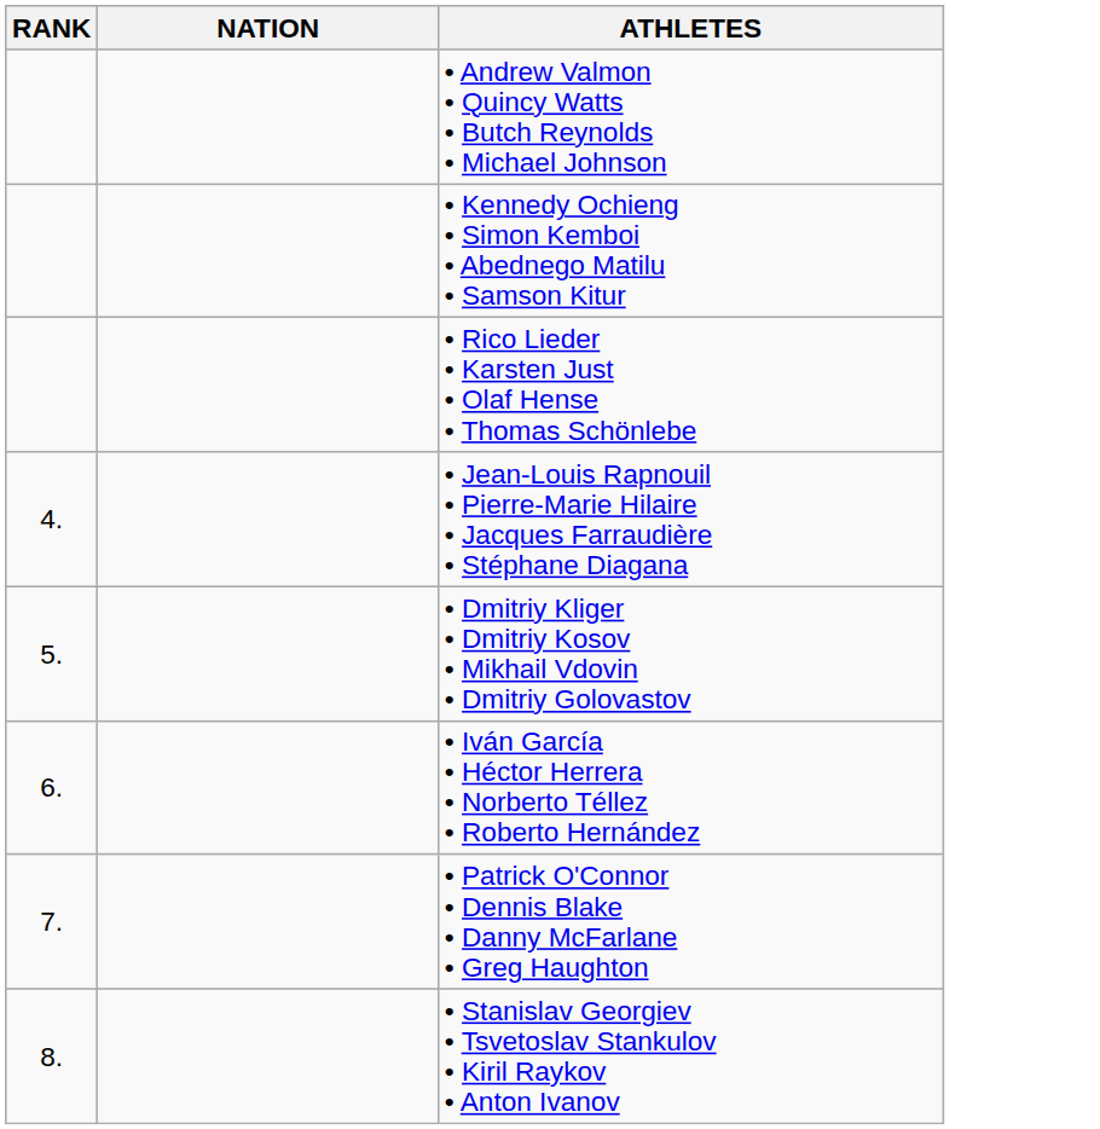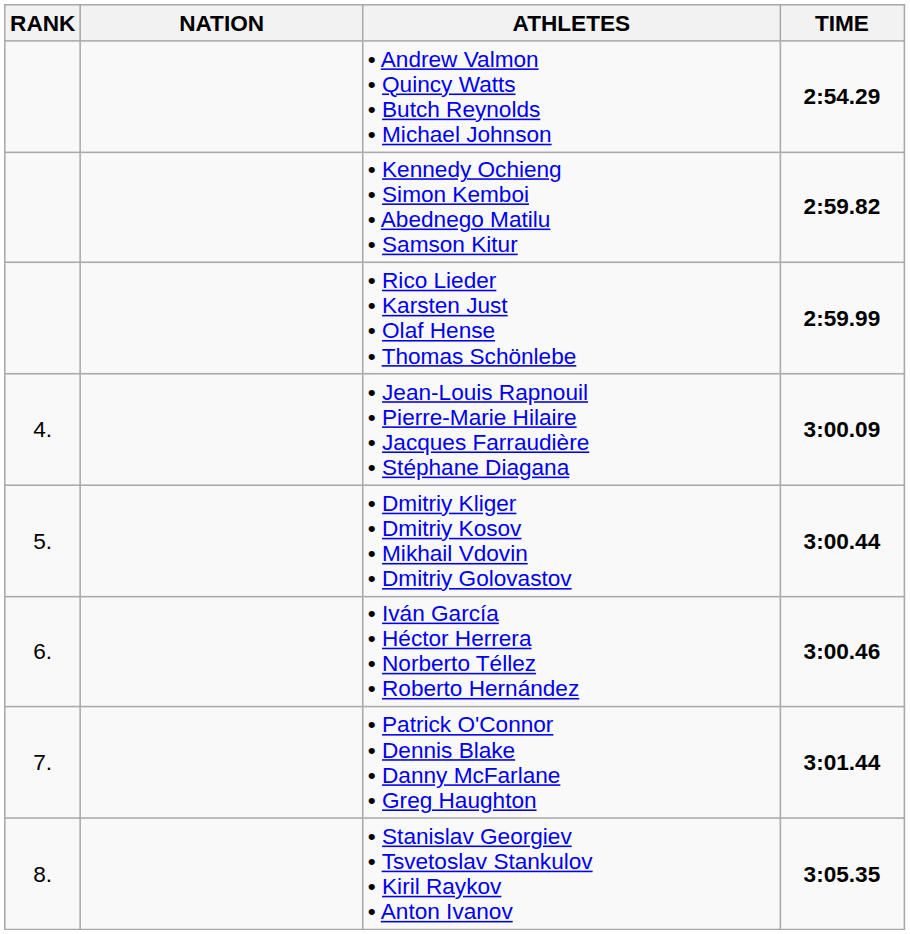 <table class="wikitable" style="border-collapse: collapse; font-size: 90%;">
 <tr>
 <th>RANK</th>
 <th style="width: 12em">NATION</th>
 <th style="width: 18em">ATHLETES</th>
+<th style="width: 5em">TIME</th>
 </tr>
 <tr>
 <td align="center"></td>
 <td align="center"></td>
 <td>• <a href='#'>Andrew Valmon</a><br>• <a href='#'>Quincy Watts</a><br>• <a href='#'>Butch Reynolds</a><br>• <a href='#'>Michael Johnson</a></td>
+<td align="center"><strong>2:54.29</strong>  </td>
 </tr>
 <tr>
 <td align="center"></td>
 <td align="center"></td>
 <td>• <a href='#'>Kennedy Ochieng</a><br>• <a href='#'>Simon Kemboi</a><br>• <a href='#'>Abednego Matilu</a><br>• <a href='#'>Samson Kitur</a></td>
+<td align="center"><strong>2:59.82</strong></td>
 </tr>
 <tr>
 <td align="center"></td>
 <td align="center"></td>
 <td>• <a href='#'>Rico Lieder</a><br>• <a href='#'>Karsten Just</a><br>• <a href='#'>Olaf Hense</a><br>• <a href='#'>Thomas Schönlebe</a></td>
+<td align="center"><strong>2:59.99</strong></td>
 </tr>
 <tr>
 <td align="center">4.</td>
 <td align="center"></td>
 <td>• <a href='#'>Jean-Louis Rapnouil</a><br>• <a href='#'>Pierre-Marie Hilaire</a><br>• <a href='#'>Jacques Farraudière</a><br>• <a href='#'>Stéphane Diagana</a></td>
+<td align="center"><strong>3:00.09</strong></td>
 </tr>
 <tr>
 <td align="center">5.</td>
 <td align="center"></td>
 <td>• <a href='#'>Dmitriy Kliger</a><br>• <a href='#'>Dmitriy Kosov</a><br>• <a href='#'>Mikhail Vdovin</a><br>• <a href='#'>Dmitriy Golovastov</a></td>
+<td align="center"><strong>3:00.44</strong></td>
 </tr>
 <tr>
 <td align="center">6.</td>
 <td align="center"></td>
 <td>• <a href='#'>Iván García</a><br>• <a href='#'>Héctor Herrera</a><br>• <a href='#'>Norberto Téllez</a><br>• <a href='#'>Roberto Hernández</a></td>
+<td align="center"><strong>3:00.46</strong></td>
 </tr>
 <tr>
 <td align="center">7.</td>
 <td align="center"></td>
 <td>• <a href='#'>Patrick O'Connor</a><br>• <a href='#'>Dennis Blake</a><br>• <a href='#'>Danny McFarlane</a><br>• <a href='#'>Greg Haughton</a></td>
+<td align="center"><strong>3:01.44</strong></td>
 </tr>
 <tr>
 <td align="center">8.</td>
 <td align="center"></td>
 <td>• <a href='#'>Stanislav Georgiev</a><br>• <a href='#'>Tsvetoslav Stankulov</a><br>• <a href='#'>Kiril Raykov</a><br>• <a href='#'>Anton Ivanov</a></td>
+<td align="center"><strong>3:05.35</strong></td>
 </tr>
 </table>
